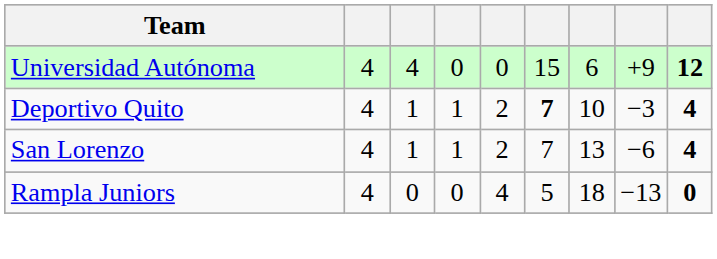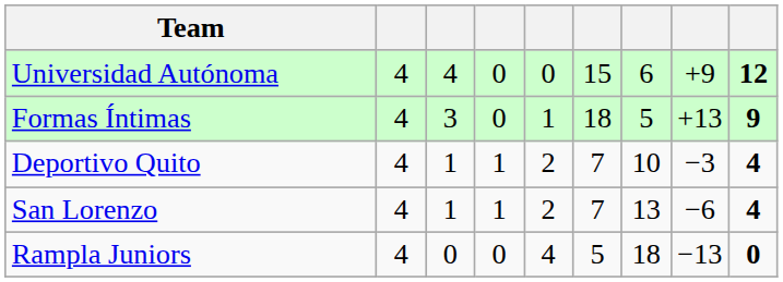 <table class="wikitable" style="text-align: center;">
 <tr>
 <th width=200>Team</th>
 <th width=20></th>
 <th width=20></th>
 <th width=20></th>
 <th width=20></th>
 <th width=20></th>
 <th width=20></th>
 <th width=20></th>
 <th width=20></th>
 </tr>
 <tr bgcolor=#ccffcc>
 <td align=left> <a href='#'>Universidad Autónoma</a></td>
 <td>4</td>
 <td>4</td>
 <td>0</td>
 <td>0</td>
 <td>15</td>
 <td>6</td>
 <td>+9</td>
 <td><strong>12</strong></td>
 </tr>
+<tr bgcolor=#ccffcc>
+<td align=left> <a href='#'>Formas Íntimas</a></td>
+<td>4</td>
+<td>3</td>
+<td>0</td>
+<td>1</td>
+<td>18</td>
+<td>5</td>
+<td>+13</td>
+<td><strong>9</strong></td>
+</tr>
 <tr>
 <td align=left> <a href='#'>Deportivo Quito</a></td>
 <td>4</td>
 <td>1</td>
 <td>1</td>
 <td>2</td>
-<td><strong>7</strong></td>
+<td>7</td>
 <td>10</td>
 <td>−3</td>
 <td><strong>4</strong></td>
 </tr>
 <tr>
 <td align=left> <a href='#'>San Lorenzo</a></td>
 <td>4</td>
 <td>1</td>
 <td>1</td>
 <td>2</td>
 <td>7</td>
 <td>13</td>
 <td>−6</td>
 <td><strong>4</strong></td>
 </tr>
 <tr>
 <td align=left> <a href='#'>Rampla Juniors</a></td>
 <td>4</td>
 <td>0</td>
 <td>0</td>
 <td>4</td>
 <td>5</td>
 <td>18</td>
 <td>−13</td>
 <td><strong>0</strong></td>
 </tr>
 </table>
